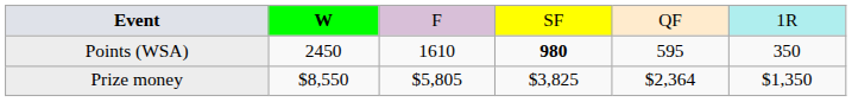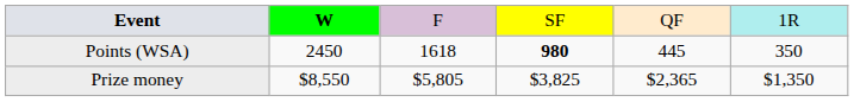 <table class=wikitable style=font-size:90%;text-align:center>
 <tr>
 <td width=200 colspan=1 bgcolor=#dfe2e9><strong>Event</strong></td>
 <td width=80 bgcolor=lime><strong>W</strong></td>
 <td width=85 bgcolor=#D8BFD8>F</td>
 <td width=85 bgcolor=#FFFF00>SF</td>
 <td width=85 bgcolor=#ffebcd>QF</td>
 <td width=85 bgcolor=#afeeee>1R</td>
 </tr>
 <tr>
 <td bgcolor=#EDEDED>Points (WSA)</td>
 <td>2450</td>
-<td>1610</td>
+<td>1618</td>
 <td><strong>980</strong></td>
-<td>595</td>
+<td>445</td>
 <td>350</td>
 </tr>
 <tr>
 <td bgcolor=#EDEDED>Prize money</td>
 <td>$8,550</td>
 <td>$5,805</td>
 <td>$3,825</td>
-<td>$2,364</td>
+<td>$2,365</td>
 <td>$1,350</td>
 </tr>
 </table>
